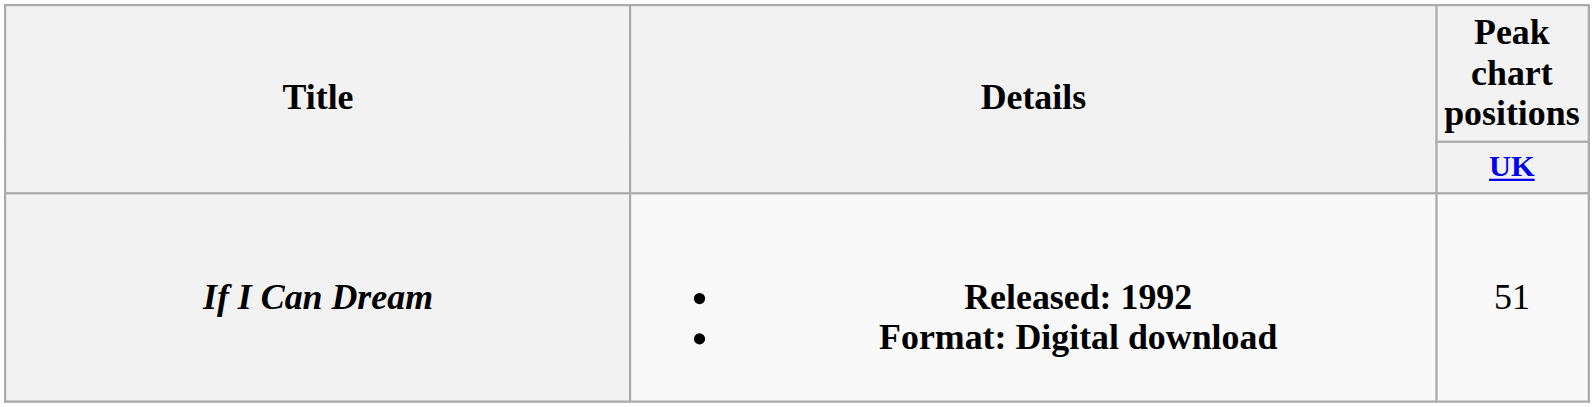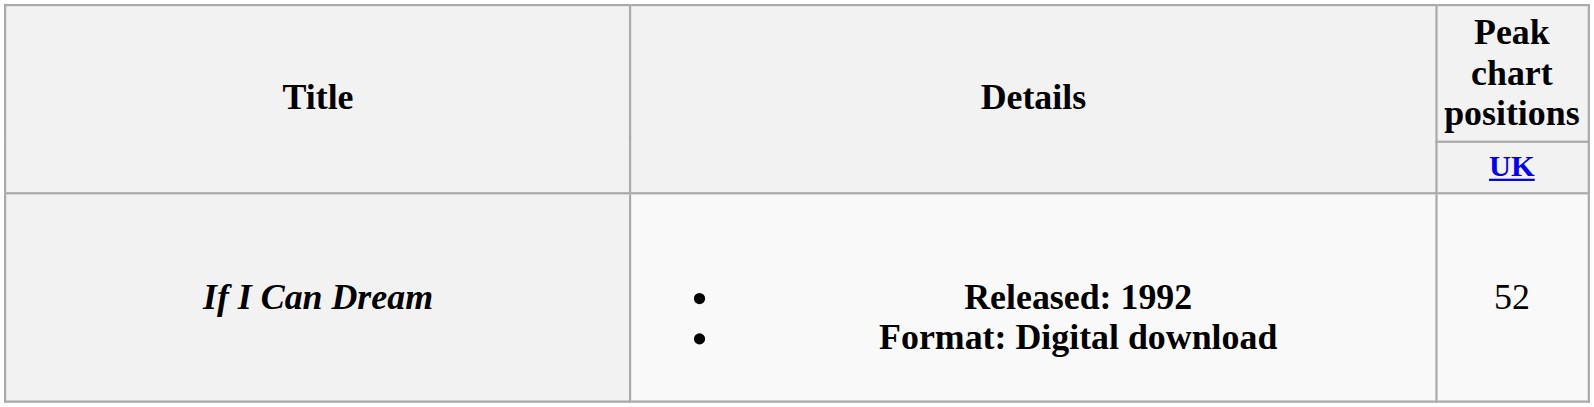 <table class="wikitable plainrowheaders" style="text-align:center;">
 <tr>
 <th scope="col" rowspan="2" style="width:17em;">Title</th>
 <th scope="col" rowspan="2" style="width:22em;">Details</th>
 <th scope="col" colspan="1">Peak chart positions</th>
 </tr>
 <tr>
 <th scope="col" style="width:3em;font-size:85%;"><a href='#'>UK</a><br></th>
 </tr>
 <tr>
 <th scope="row"><em>If I Can Dream</em></th>
 <td><strong><br><ul><li>Released: 1992</li><li>Format: Digital download</li></ul></strong></td>
-<td>51</td>
+<td>52</td>
 </tr>
 </table>
